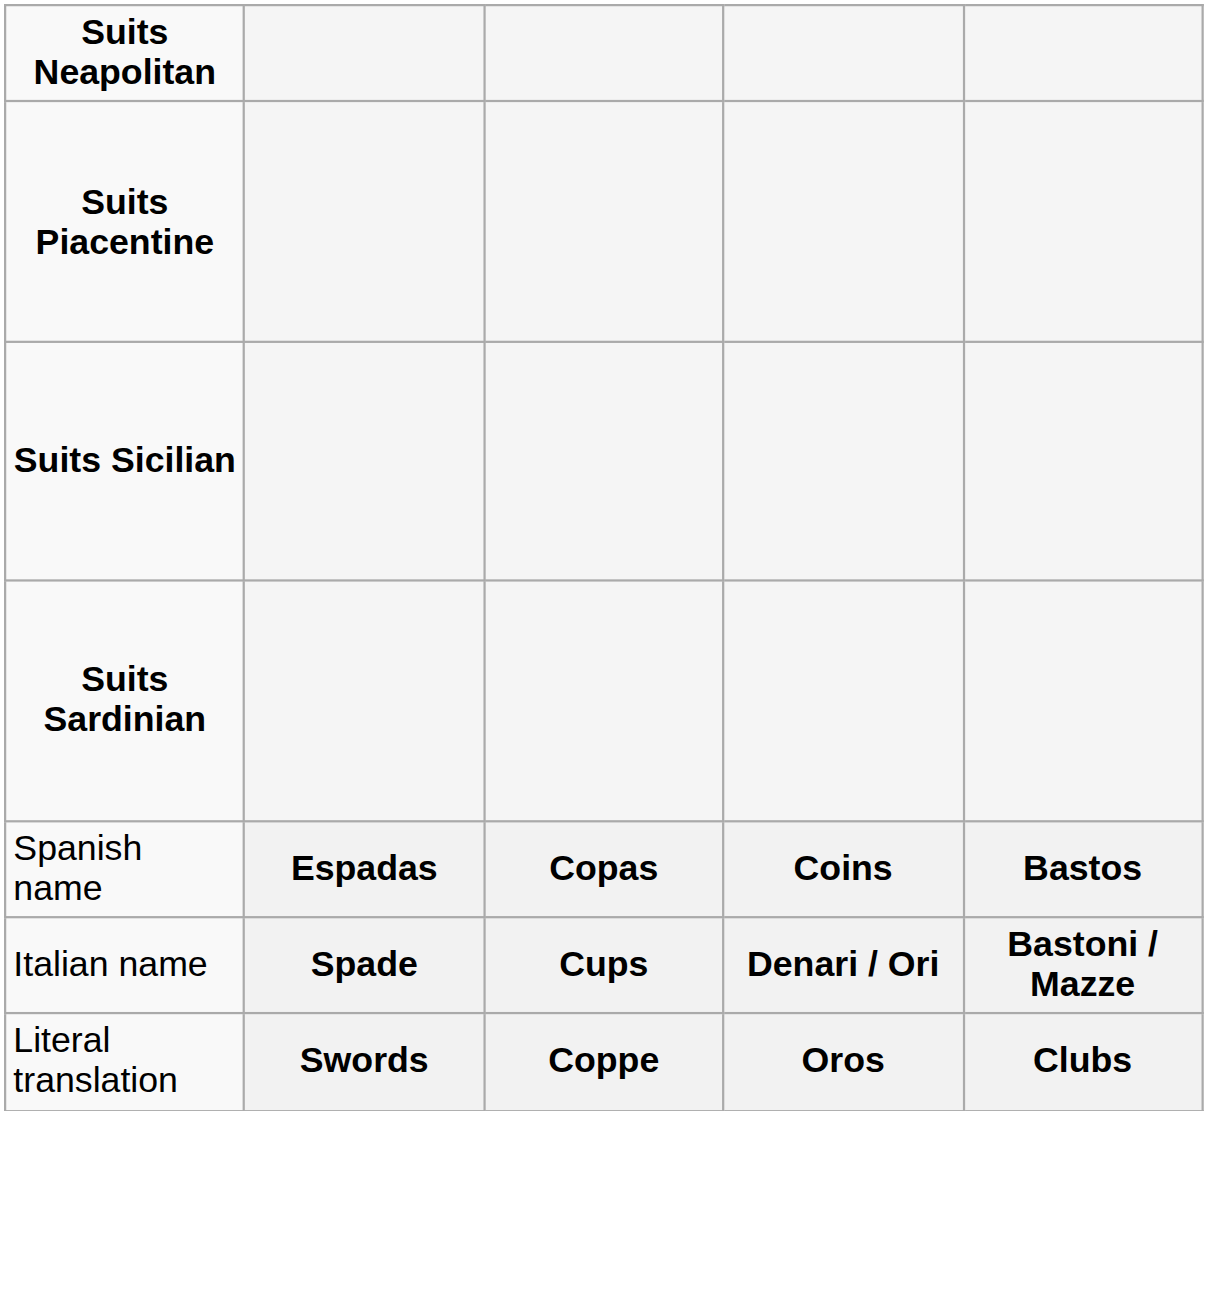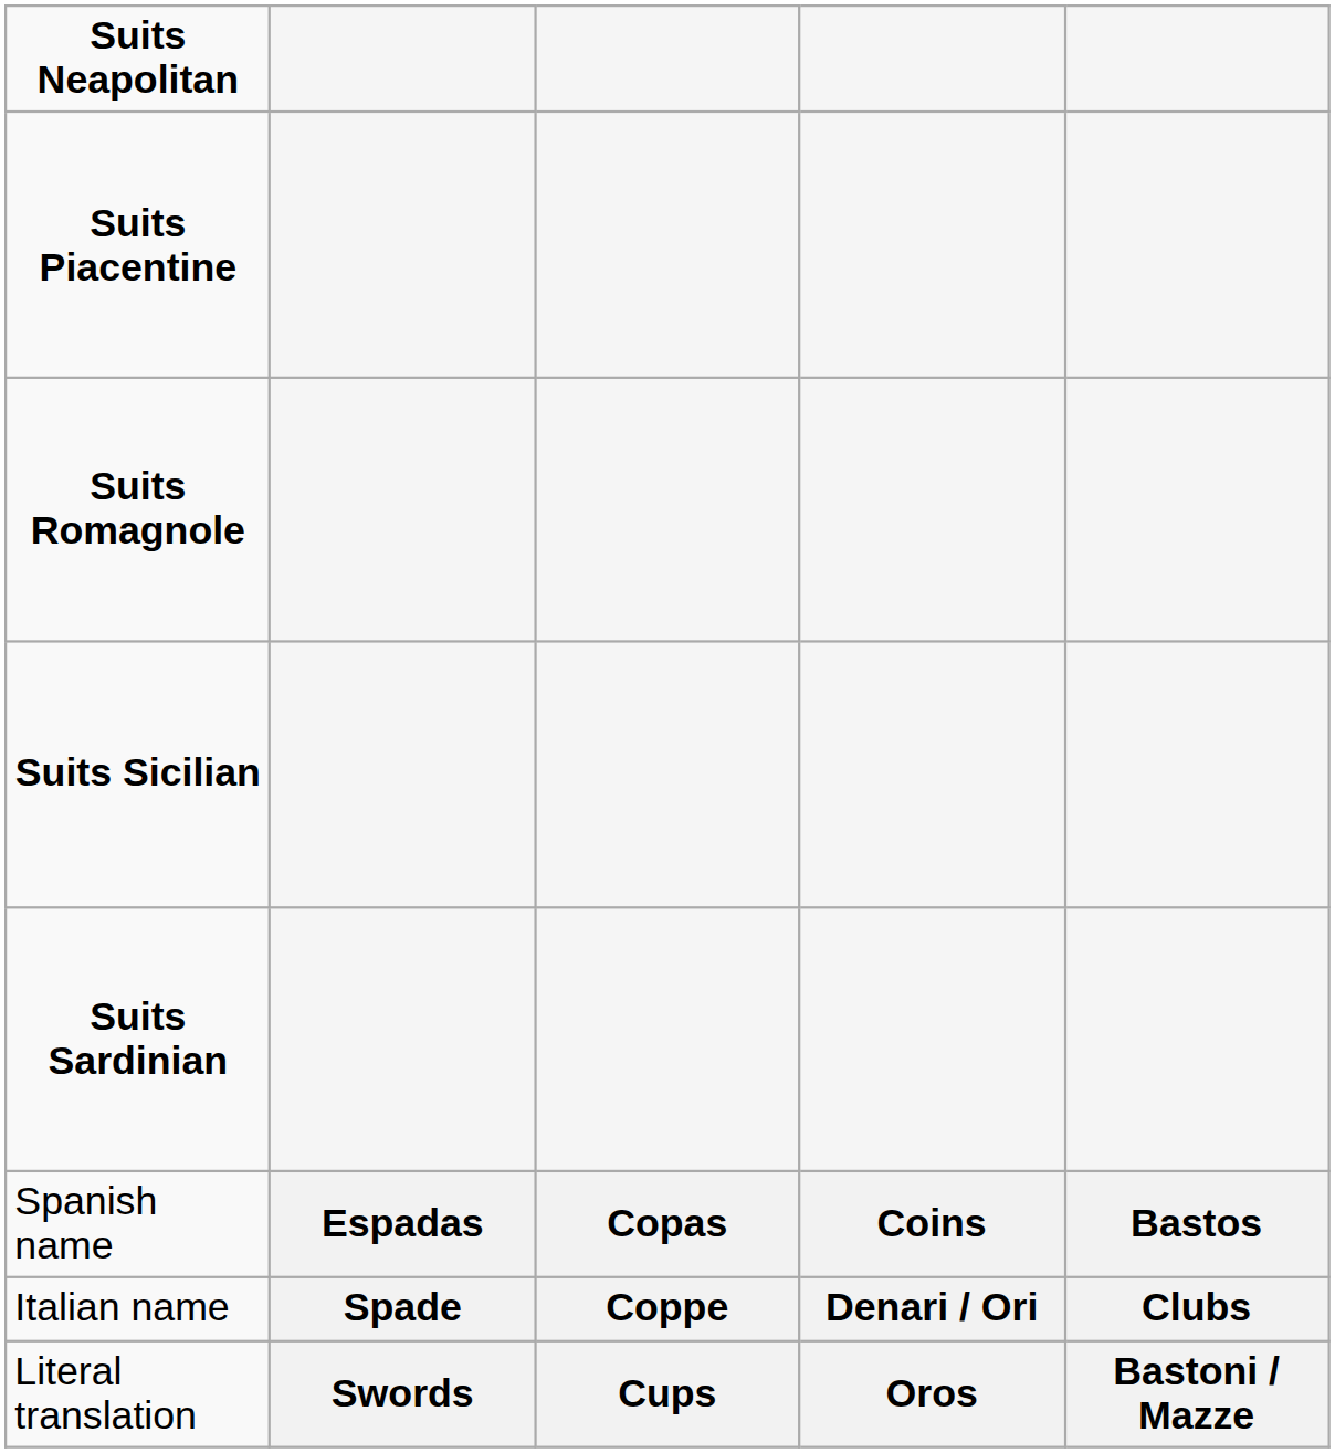 <table class="wikitable" style="text-align:center;">
 <tr>
 <td width="100px"><strong>Suits Neapolitan</strong></td>
 <td width="100px" bgcolor="whitesmoke"></td>
 <td width="100px" bgcolor="whitesmoke"></td>
 <td width="100px" bgcolor="whitesmoke"></td>
 <td width="100px" bgcolor="whitesmoke"></td>
 </tr>
 <tr>
 <td width="100px"><strong>Suits Piacentine</strong></td>
+<td align="center" width="100px" height="100px" bgcolor="whitesmoke"></td>
+<td align="center" width="100px" bgcolor="whitesmoke"></td>
+<td align="center" width="100px" bgcolor="whitesmoke"></td>
+<td align="center" width="100px" bgcolor="whitesmoke"></td>
+</tr>
+<tr>
+<td width="100px"><strong>Suits Romagnole</strong></td>
 <td align="center" width="100px" height="100px" bgcolor="whitesmoke"></td>
 <td align="center" width="100px" bgcolor="whitesmoke"></td>
 <td align="center" width="100px" bgcolor="whitesmoke"></td>
 <td align="center" width="100px" bgcolor="whitesmoke"></td>
 </tr>
 <tr>
 <td width="100px"><strong>Suits Sicilian</strong></td>
 <td align="center" width="100px" height="100px" bgcolor="whitesmoke"></td>
 <td align="center" width="100px" bgcolor="whitesmoke"></td>
 <td align="center" width="100px" bgcolor="whitesmoke"></td>
 <td align="center" width="100px" bgcolor="whitesmoke"></td>
 </tr>
 <tr>
 <td width="100px"><strong>Suits Sardinian</strong></td>
 <td align="center" width="100px" height="100px" bgcolor="whitesmoke"></td>
 <td align="center" width="100px" bgcolor="whitesmoke"></td>
 <td align="center" width="100px" bgcolor="whitesmoke"></td>
 <td align="center" width="100px" bgcolor="whitesmoke"></td>
 </tr>
 <tr>
 <td align="left">Spanish name</td>
 <th>Espadas</th>
 <th>Copas</th>
 <th align="center">Coins</th>
 <th>Bastos</th>
 </tr>
 <tr>
 <td align="left">Italian name</td>
 <th align="center">Spade</th>
-<th align="center">Cups</th>
+<th align="center">Coppe</th>
 <th align="center">Denari / Ori</th>
-<th align="center">Bastoni / Mazze</th>
+<th align="center">Clubs</th>
 </tr>
 <tr>
 <td align="left">Literal translation</td>
 <th align="center">Swords</th>
-<th align="center">Coppe</th>
+<th align="center">Cups</th>
 <th>Oros</th>
-<th align="center">Clubs</th>
+<th align="center">Bastoni / Mazze</th>
 </tr>
 </table>
